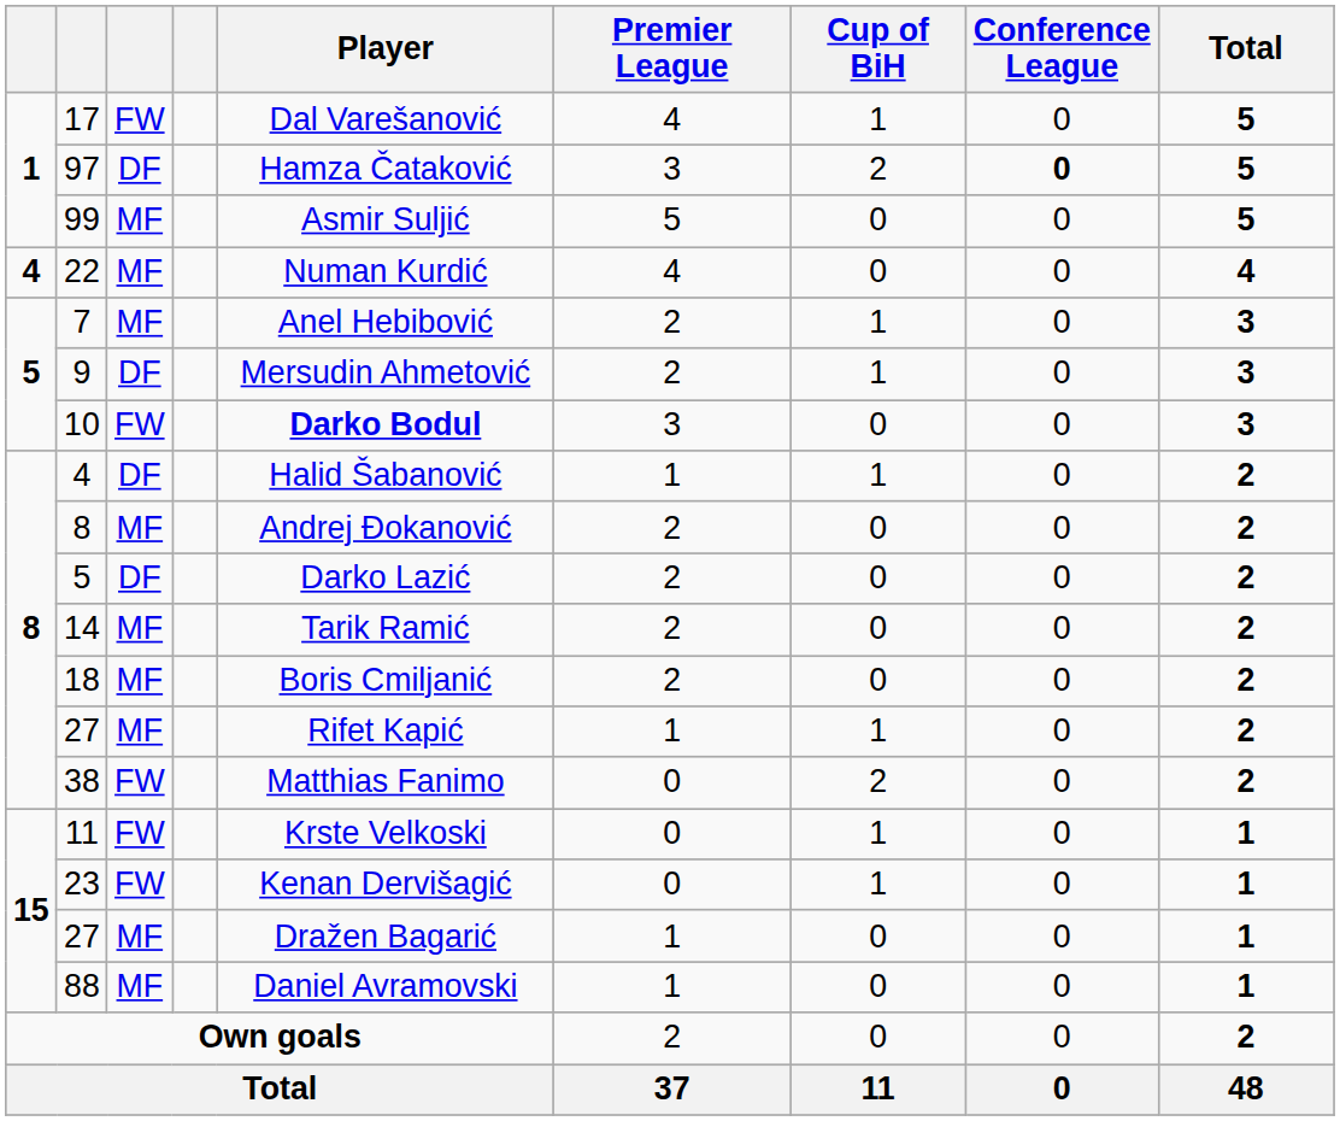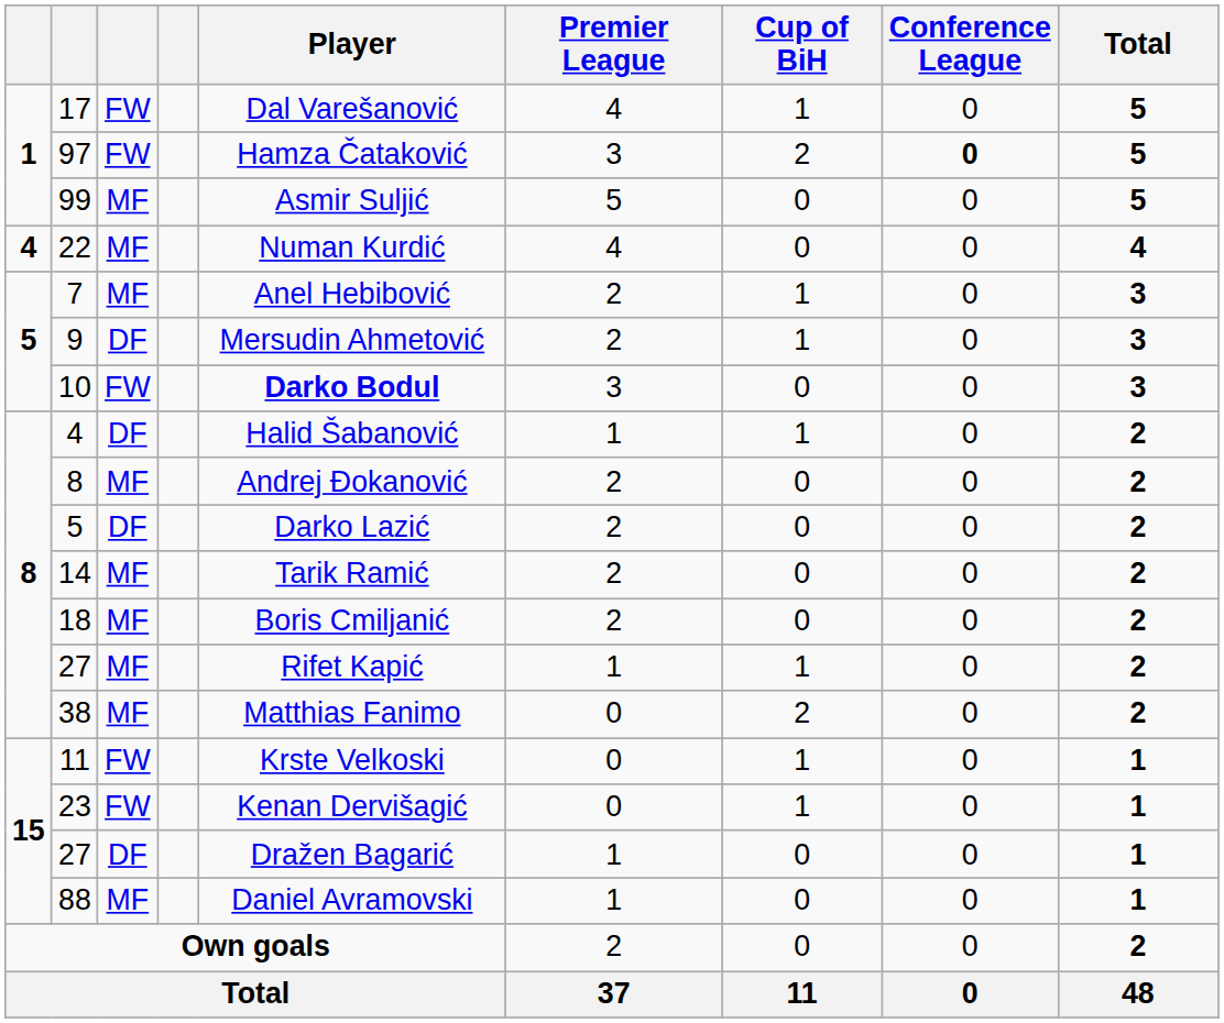 <table class="wikitable sortable" style="text-align:center">
 <tr>
 <th width=15></th>
 <th width=15></th>
 <th width=15></th>
 <th width=15></th>
 <th width=160>Player</th>
 <th width=110><a href='#'>Premier League</a></th>
 <th width=80><a href='#'>Cup of BiH</a></th>
 <th width=80><a href='#'>Conference League</a></th>
 <th width=80>Total</th>
 </tr>
 <tr>
 <td rowspan=3><strong>1</strong></td>
 <td>17</td>
 <td><a href='#'>FW</a></td>
 <td></td>
 <td><a href='#'>Dal Varešanović</a></td>
 <td>4 </td>
 <td>1 </td>
 <td>0 </td>
 <td><strong>5</strong> </td>
 </tr>
 <tr>
 <td>97</td>
-<td><a href='#'>DF</a></td>
+<td><a href='#'>FW</a></td>
 <td></td>
 <td><a href='#'>Hamza Čataković</a></td>
 <td>3 </td>
 <td>2 </td>
 <td><strong>0 </strong></td>
 <td><strong>5</strong> </td>
 </tr>
 <tr>
 <td>99</td>
 <td><a href='#'>MF</a></td>
 <td></td>
 <td><a href='#'>Asmir Suljić</a></td>
 <td>5 </td>
 <td>0 </td>
 <td>0 </td>
 <td><strong>5</strong> </td>
 </tr>
 <tr>
 <td><strong>4</strong></td>
 <td>22</td>
 <td><a href='#'>MF</a></td>
 <td></td>
 <td><a href='#'>Numan Kurdić</a></td>
 <td>4 </td>
 <td>0 </td>
 <td>0 </td>
 <td><strong>4</strong> </td>
 </tr>
 <tr>
 <td rowspan=3><strong>5</strong></td>
 <td>7</td>
 <td><a href='#'>MF</a></td>
 <td></td>
 <td><a href='#'>Anel Hebibović</a></td>
 <td>2</td>
 <td>1 </td>
 <td>0 </td>
 <td><strong>3</strong> </td>
 </tr>
 <tr>
 <td>9</td>
 <td><a href='#'>DF</a></td>
 <td></td>
 <td><a href='#'>Mersudin Ahmetović</a></td>
 <td>2 </td>
 <td>1 </td>
 <td>0 </td>
 <td><strong>3</strong> </td>
 </tr>
 <tr>
 <td>10</td>
 <td><a href='#'>FW</a></td>
 <td></td>
 <td><strong><a href='#'>Darko Bodul</a></strong></td>
 <td>3 </td>
 <td>0 </td>
 <td>0 </td>
 <td><strong>3</strong> </td>
 </tr>
 <tr>
 <td rowspan=7><strong>8</strong></td>
 <td>4</td>
 <td><a href='#'>DF</a></td>
 <td></td>
 <td><a href='#'>Halid Šabanović</a></td>
 <td>1 </td>
 <td>1 </td>
 <td>0 </td>
 <td><strong>2</strong> </td>
 </tr>
 <tr>
 <td>8</td>
 <td><a href='#'>MF</a></td>
 <td></td>
 <td><a href='#'>Andrej Đokanović</a></td>
 <td>2 </td>
 <td>0 </td>
 <td>0 </td>
 <td><strong>2</strong> </td>
 </tr>
 <tr>
 <td>5</td>
 <td><a href='#'>DF</a></td>
 <td></td>
 <td><a href='#'>Darko Lazić</a></td>
 <td>2 </td>
 <td>0 </td>
 <td>0 </td>
 <td><strong>2</strong> </td>
 </tr>
 <tr>
 <td>14</td>
 <td><a href='#'>MF</a></td>
 <td></td>
 <td><a href='#'>Tarik Ramić</a></td>
 <td>2 </td>
 <td>0 </td>
 <td>0 </td>
 <td><strong>2</strong> </td>
 </tr>
 <tr>
 <td>18</td>
 <td><a href='#'>MF</a></td>
 <td></td>
 <td><a href='#'>Boris Cmiljanić</a></td>
 <td>2 </td>
 <td>0 </td>
 <td>0 </td>
 <td><strong>2</strong> </td>
 </tr>
 <tr>
 <td>27</td>
 <td><a href='#'>MF</a></td>
 <td></td>
 <td><a href='#'>Rifet Kapić</a></td>
 <td>1 </td>
 <td>1 </td>
 <td>0 </td>
 <td><strong>2</strong> </td>
 </tr>
 <tr>
 <td>38</td>
-<td><a href='#'>FW</a></td>
+<td><a href='#'>MF</a></td>
 <td></td>
 <td><a href='#'>Matthias Fanimo</a></td>
 <td>0 </td>
 <td>2 </td>
 <td>0 </td>
 <td><strong>2</strong> </td>
 </tr>
 <tr>
 <td rowspan=4><strong>15</strong></td>
 <td>11</td>
 <td><a href='#'>FW</a></td>
 <td></td>
 <td><a href='#'>Krste Velkoski</a></td>
 <td>0 </td>
 <td>1 </td>
 <td>0 </td>
 <td><strong>1</strong> </td>
 </tr>
 <tr>
 <td>23</td>
 <td><a href='#'>FW</a></td>
 <td></td>
 <td><a href='#'>Kenan Dervišagić</a></td>
 <td>0 </td>
 <td>1 </td>
 <td>0 </td>
 <td><strong>1</strong> </td>
 </tr>
 <tr>
 <td>27</td>
-<td><a href='#'>MF</a></td>
+<td><a href='#'>DF</a></td>
 <td></td>
 <td><a href='#'>Dražen Bagarić</a></td>
 <td>1 </td>
 <td>0 </td>
 <td>0 </td>
 <td><strong>1</strong> </td>
 </tr>
 <tr>
 <td>88</td>
 <td><a href='#'>MF</a></td>
 <td></td>
 <td><a href='#'>Daniel Avramovski</a></td>
 <td>1 </td>
 <td>0 </td>
 <td>0 </td>
 <td><strong>1</strong> </td>
 </tr>
 <tr>
 <td colspan=5><strong>Own goals</strong></td>
 <td>2 </td>
 <td>0 </td>
 <td>0 </td>
 <td><strong>2</strong> </td>
 </tr>
 <tr>
 <th colspan=5>Total</th>
 <th>37 </th>
 <th>11 </th>
 <th>0 </th>
 <th>48 </th>
 </tr>
 </table>
